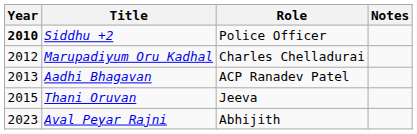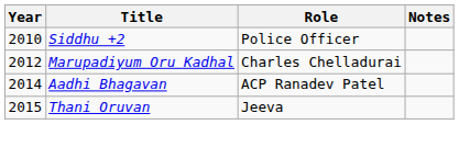 <table class="wikitable">
 <tr>
 <th>Year</th>
 <th>Title</th>
 <th>Role</th>
 <th>Notes</th>
 </tr>
 <tr>
-<td><strong>2010</strong></td>
+<td>2010</td>
 <td><em><a href='#'>Siddhu +2</a></em></td>
 <td>Police Officer</td>
 <td></td>
 </tr>
 <tr>
 <td>2012</td>
 <td><em><a href='#'>Marupadiyum Oru Kadhal</a></em></td>
 <td>Charles Chelladurai</td>
 <td></td>
 </tr>
 <tr>
-<td>2013</td>
+<td>2014</td>
 <td><em><a href='#'>Aadhi Bhagavan</a></em></td>
 <td>ACP Ranadev Patel</td>
 <td></td>
 </tr>
 <tr>
 <td>2015</td>
 <td><em><a href='#'>Thani Oruvan</a></em></td>
 <td>Jeeva</td>
 <td></td>
 </tr>
-<tr>
-<td>2023</td>
-<td><em><a href='#'> Aval Peyar Rajni</a></em></td>
-<td>Abhijith</td>
-<td></td>
-</tr>
 </table>
